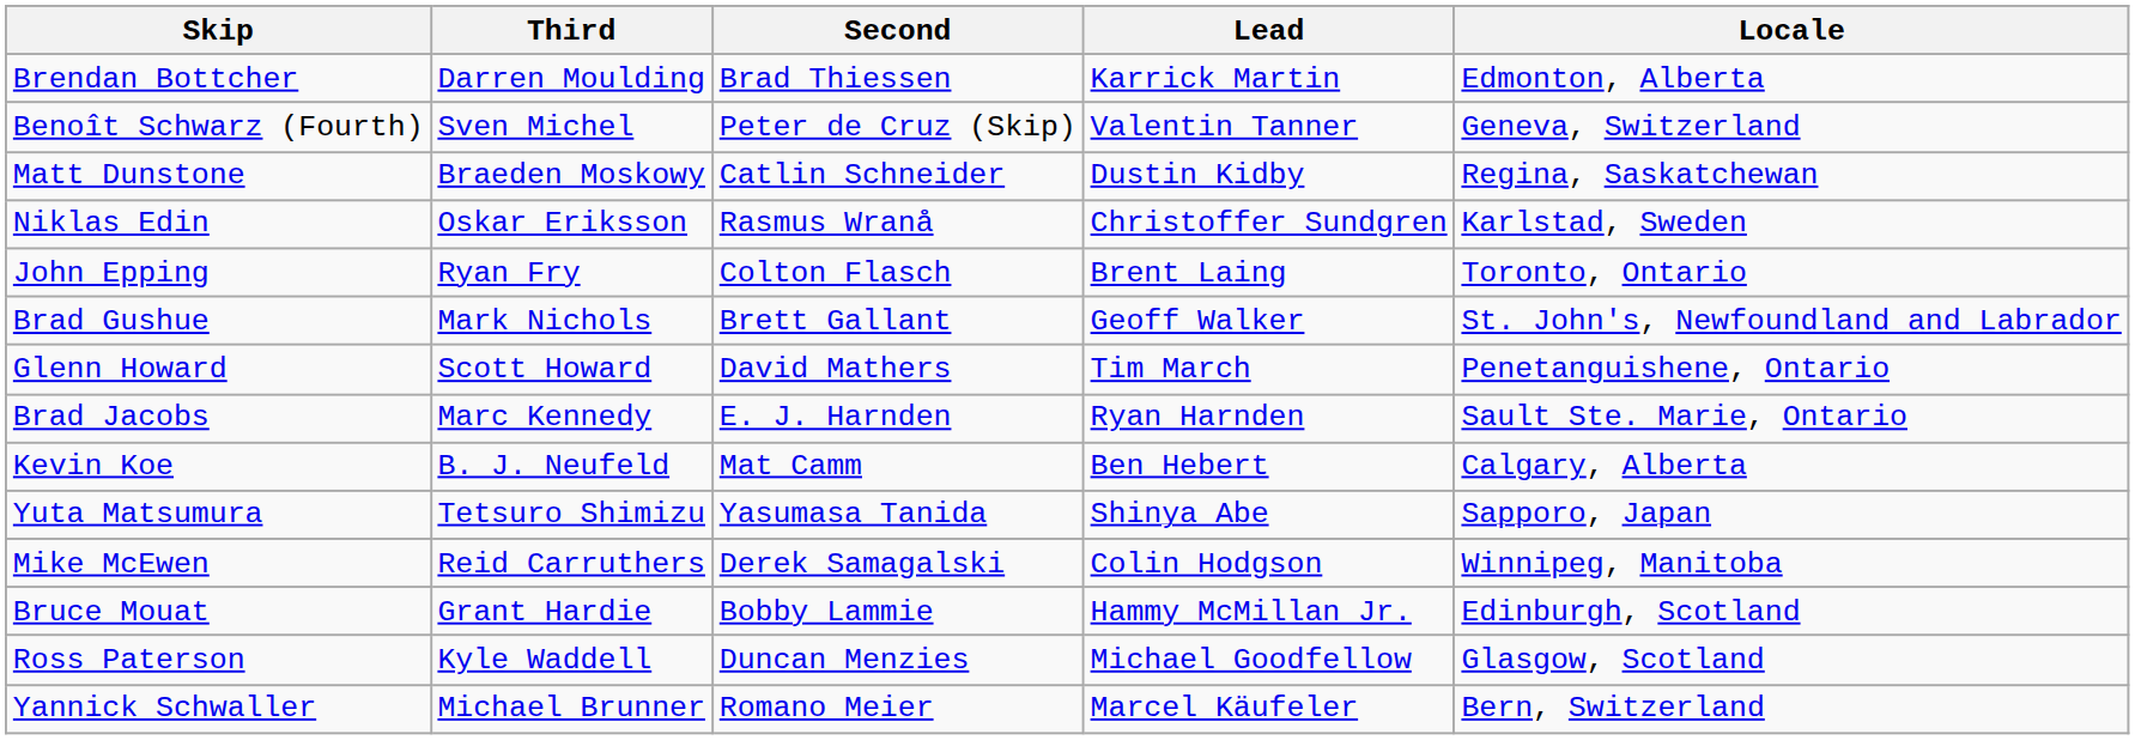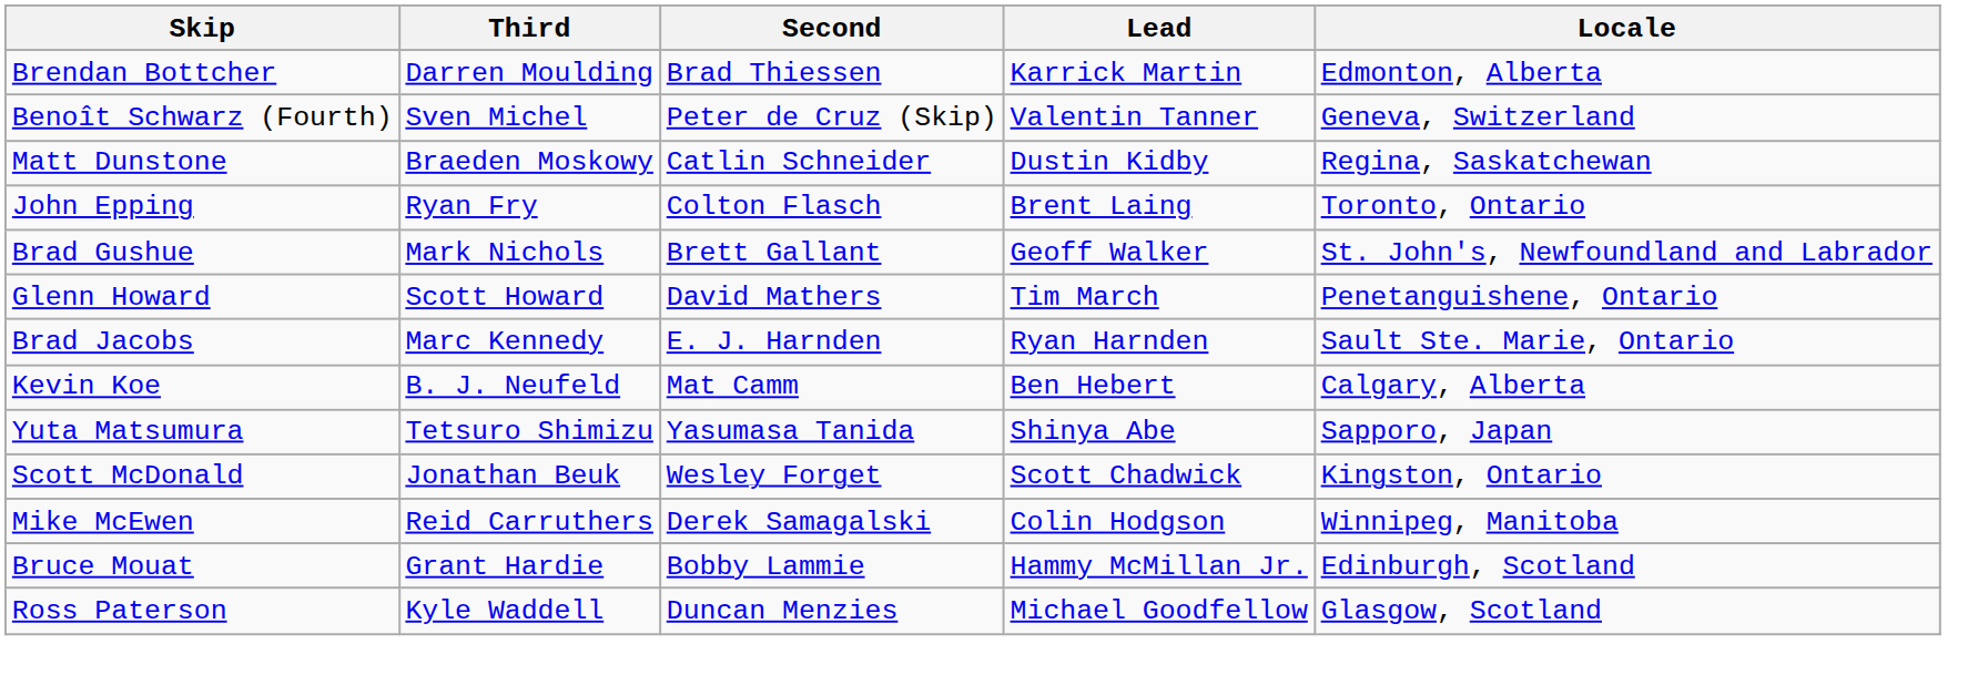 <table class=wikitable>
 <tr>
 <th>Skip</th>
 <th>Third</th>
 <th>Second</th>
 <th>Lead</th>
 <th>Locale</th>
 </tr>
 <tr>
 <td><a href='#'>Brendan Bottcher</a></td>
 <td><a href='#'>Darren Moulding</a></td>
 <td><a href='#'>Brad Thiessen</a></td>
 <td><a href='#'>Karrick Martin</a></td>
 <td> <a href='#'>Edmonton</a>, <a href='#'>Alberta</a></td>
 </tr>
 <tr>
 <td><a href='#'>Benoît Schwarz</a> (Fourth)</td>
 <td><a href='#'>Sven Michel</a></td>
 <td><a href='#'>Peter de Cruz</a> (Skip)</td>
 <td><a href='#'>Valentin Tanner</a></td>
 <td> <a href='#'>Geneva</a>, <a href='#'>Switzerland</a></td>
 </tr>
 <tr>
 <td><a href='#'>Matt Dunstone</a></td>
 <td><a href='#'>Braeden Moskowy</a></td>
 <td><a href='#'>Catlin Schneider</a></td>
 <td><a href='#'>Dustin Kidby</a></td>
 <td> <a href='#'>Regina</a>, <a href='#'>Saskatchewan</a></td>
-</tr>
-<tr>
-<td><a href='#'>Niklas Edin</a></td>
-<td><a href='#'>Oskar Eriksson</a></td>
-<td><a href='#'>Rasmus Wranå</a></td>
-<td><a href='#'>Christoffer Sundgren</a></td>
-<td> <a href='#'>Karlstad</a>, <a href='#'>Sweden</a></td>
 </tr>
 <tr>
 <td><a href='#'>John Epping</a></td>
 <td><a href='#'>Ryan Fry</a></td>
 <td><a href='#'>Colton Flasch</a></td>
 <td><a href='#'>Brent Laing</a></td>
 <td> <a href='#'>Toronto</a>, <a href='#'>Ontario</a></td>
 </tr>
 <tr>
 <td><a href='#'>Brad Gushue</a></td>
 <td><a href='#'>Mark Nichols</a></td>
 <td><a href='#'>Brett Gallant</a></td>
 <td><a href='#'>Geoff Walker</a></td>
 <td> <a href='#'>St. John's</a>, <a href='#'>Newfoundland and Labrador</a></td>
 </tr>
 <tr>
 <td><a href='#'>Glenn Howard</a></td>
 <td><a href='#'>Scott Howard</a></td>
 <td><a href='#'>David Mathers</a></td>
 <td><a href='#'>Tim March</a></td>
 <td> <a href='#'>Penetanguishene</a>, <a href='#'>Ontario</a></td>
 </tr>
 <tr>
 <td><a href='#'>Brad Jacobs</a></td>
 <td><a href='#'>Marc Kennedy</a></td>
 <td><a href='#'>E. J. Harnden</a></td>
 <td><a href='#'>Ryan Harnden</a></td>
 <td> <a href='#'>Sault Ste. Marie</a>, <a href='#'>Ontario</a></td>
 </tr>
 <tr>
 <td><a href='#'>Kevin Koe</a></td>
 <td><a href='#'>B. J. Neufeld</a></td>
 <td><a href='#'>Mat Camm</a></td>
 <td><a href='#'>Ben Hebert</a></td>
 <td> <a href='#'>Calgary</a>, <a href='#'>Alberta</a></td>
 </tr>
 <tr>
 <td><a href='#'>Yuta Matsumura</a></td>
 <td><a href='#'>Tetsuro Shimizu</a></td>
 <td><a href='#'>Yasumasa Tanida</a></td>
 <td><a href='#'>Shinya Abe</a></td>
 <td> <a href='#'>Sapporo</a>, <a href='#'>Japan</a></td>
 </tr>
 <tr>
+<td><a href='#'>Scott McDonald</a></td>
+<td><a href='#'>Jonathan Beuk</a></td>
+<td><a href='#'>Wesley Forget</a></td>
+<td><a href='#'>Scott Chadwick</a></td>
+<td> <a href='#'>Kingston</a>, <a href='#'>Ontario</a></td>
+</tr>
+<tr>
 <td><a href='#'>Mike McEwen</a></td>
 <td><a href='#'>Reid Carruthers</a></td>
 <td><a href='#'>Derek Samagalski</a></td>
 <td><a href='#'>Colin Hodgson</a></td>
 <td> <a href='#'>Winnipeg</a>, <a href='#'>Manitoba</a></td>
 </tr>
 <tr>
 <td><a href='#'>Bruce Mouat</a></td>
 <td><a href='#'>Grant Hardie</a></td>
 <td><a href='#'>Bobby Lammie</a></td>
 <td><a href='#'>Hammy McMillan Jr.</a></td>
 <td> <a href='#'>Edinburgh</a>, <a href='#'>Scotland</a></td>
 </tr>
 <tr>
 <td><a href='#'>Ross Paterson</a></td>
 <td><a href='#'>Kyle Waddell</a></td>
 <td><a href='#'>Duncan Menzies</a></td>
 <td><a href='#'>Michael Goodfellow</a></td>
 <td> <a href='#'>Glasgow</a>, <a href='#'>Scotland</a></td>
 </tr>
-<tr>
-<td><a href='#'>Yannick Schwaller</a></td>
-<td><a href='#'>Michael Brunner</a></td>
-<td><a href='#'>Romano Meier</a></td>
-<td><a href='#'>Marcel Käufeler</a></td>
-<td> <a href='#'>Bern</a>, <a href='#'>Switzerland</a></td>
-</tr>
 </table>
